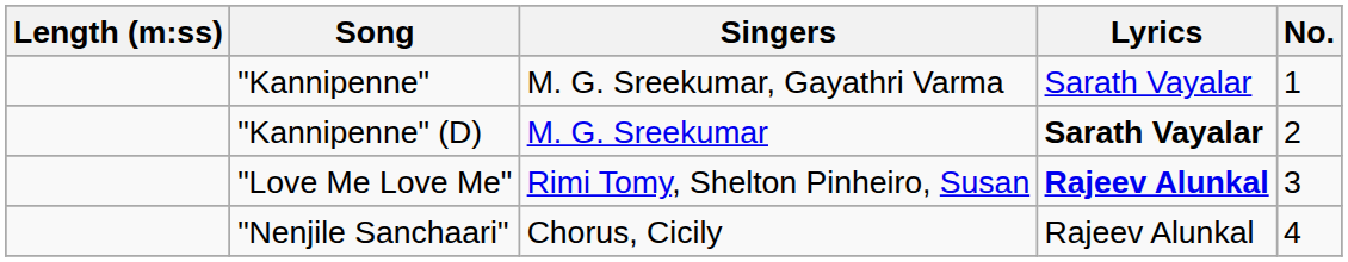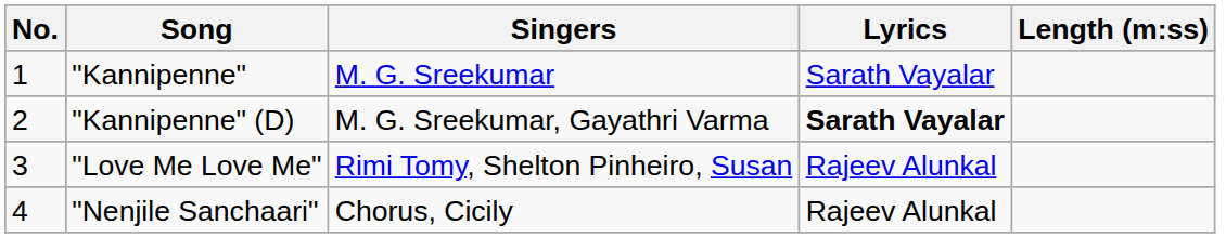 <table class="wikitable" style="font-size:95%;">
 <tr>
-<th>Length (m:ss)</th>
+<th>No.</th>
 <th>Song</th>
 <th>Singers</th>
 <th>Lyrics</th>
-<th>No.</th>
+<th>Length (m:ss)</th>
 </tr>
 <tr>
+<td>1</td>
+<td>"Kannipenne"</td>
+<td><a href='#'>M. G. Sreekumar</a></td>
+<td><a href='#'>Sarath Vayalar</a></td>
 <td></td>
-<td>"Kannipenne"</td>
-<td>M. G. Sreekumar, Gayathri Varma</td>
-<td><a href='#'>Sarath Vayalar</a></td>
-<td>1</td>
 </tr>
 <tr>
+<td>2</td>
+<td>"Kannipenne" (D)</td>
+<td>M. G. Sreekumar, Gayathri Varma</td>
+<td><strong>Sarath Vayalar</strong></td>
 <td></td>
-<td>"Kannipenne" (D)</td>
-<td><a href='#'>M. G. Sreekumar</a></td>
-<td><strong>Sarath Vayalar</strong></td>
-<td>2</td>
 </tr>
 <tr>
-<td></td>
+<td>3</td>
 <td>"Love Me Love Me"</td>
 <td><a href='#'>Rimi Tomy</a>, Shelton Pinheiro, <a href='#'>Susan</a></td>
-<td><strong><a href='#'>Rajeev Alunkal</a></strong></td>
-<td>3</td>
+<td><a href='#'>Rajeev Alunkal</a></td>
+<td></td>
 </tr>
 <tr>
-<td></td>
+<td>4</td>
 <td>"Nenjile Sanchaari"</td>
 <td>Chorus, Cicily</td>
 <td>Rajeev Alunkal</td>
-<td>4</td>
+<td></td>
 </tr>
 </table>
